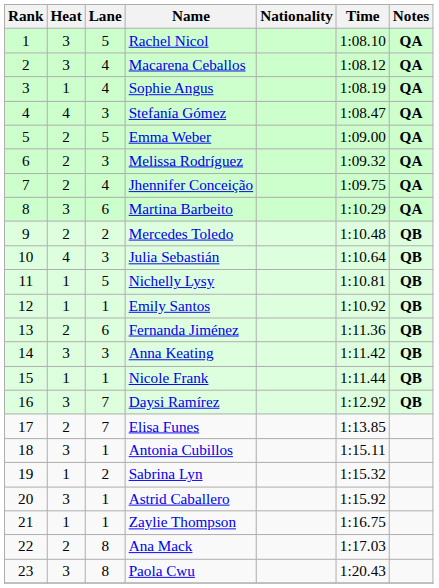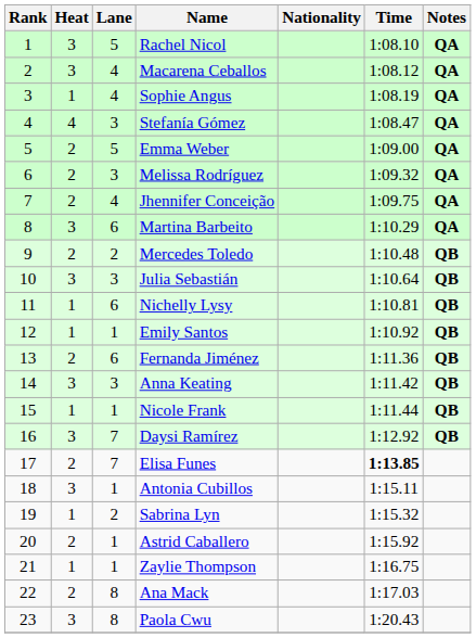 <table class="wikitable sortable" style="text-align:center">
 <tr>
 <th>Rank</th>
 <th>Heat</th>
 <th>Lane</th>
 <th>Name</th>
 <th>Nationality</th>
 <th>Time</th>
 <th>Notes</th>
 </tr>
 <tr bgcolor="ccffcc">
 <td>1</td>
 <td>3</td>
 <td>5</td>
 <td align="left"><a href='#'>Rachel Nicol</a></td>
 <td align="left"></td>
 <td>1:08.10</td>
 <td><strong>QA</strong></td>
 </tr>
 <tr bgcolor="ccffcc">
 <td>2</td>
 <td>3</td>
 <td>4</td>
 <td align="left"><a href='#'>Macarena Ceballos</a></td>
 <td align="left"></td>
 <td>1:08.12</td>
 <td><strong>QA</strong></td>
 </tr>
 <tr bgcolor="ccffcc">
 <td>3</td>
 <td>1</td>
 <td>4</td>
 <td align="left"><a href='#'>Sophie Angus</a></td>
 <td align="left"></td>
 <td>1:08.19</td>
 <td><strong>QA</strong></td>
 </tr>
 <tr bgcolor="ccffcc">
 <td>4</td>
 <td>4</td>
 <td>3</td>
 <td align="left"><a href='#'>Stefanía Gómez</a></td>
 <td align="left"></td>
 <td>1:08.47</td>
 <td><strong>QA</strong></td>
 </tr>
 <tr bgcolor="ccffcc">
 <td>5</td>
 <td>2</td>
 <td>5</td>
 <td align="left"><a href='#'>Emma Weber</a></td>
 <td align="left"></td>
 <td>1:09.00</td>
 <td><strong>QA</strong></td>
 </tr>
 <tr bgcolor="ccffcc">
 <td>6</td>
 <td>2</td>
 <td>3</td>
 <td align="left"><a href='#'>Melissa Rodríguez</a></td>
 <td align="left"></td>
 <td>1:09.32</td>
 <td><strong>QA</strong></td>
 </tr>
 <tr bgcolor="ccffcc">
 <td>7</td>
 <td>2</td>
 <td>4</td>
 <td align="left"><a href='#'>Jhennifer Conceição</a></td>
 <td align="left"></td>
 <td>1:09.75</td>
 <td><strong>QA</strong></td>
 </tr>
 <tr bgcolor="ccffcc">
 <td>8</td>
 <td>3</td>
 <td>6</td>
 <td align="left"><a href='#'>Martina Barbeito</a></td>
 <td align="left"></td>
 <td>1:10.29</td>
 <td><strong>QA</strong></td>
 </tr>
 <tr bgcolor="ddffdd">
 <td>9</td>
 <td>2</td>
 <td>2</td>
 <td align="left"><a href='#'>Mercedes Toledo</a></td>
 <td align="left"></td>
 <td>1:10.48</td>
 <td><strong>QB</strong></td>
 </tr>
 <tr bgcolor="ddffdd">
 <td>10</td>
-<td>4</td>
+<td>3</td>
 <td>3</td>
 <td align="left"><a href='#'>Julia Sebastián</a></td>
 <td align="left"></td>
 <td>1:10.64</td>
 <td><strong>QB</strong></td>
 </tr>
 <tr bgcolor="ddffdd">
 <td>11</td>
 <td>1</td>
-<td>5</td>
+<td>6</td>
 <td align="left"><a href='#'>Nichelly Lysy</a></td>
 <td align="left"></td>
 <td>1:10.81</td>
 <td><strong>QB</strong></td>
 </tr>
 <tr bgcolor="ddffdd">
 <td>12</td>
 <td>1</td>
 <td>1</td>
 <td align="left"><a href='#'>Emily Santos</a></td>
 <td align="left"></td>
 <td>1:10.92</td>
 <td><strong>QB</strong></td>
 </tr>
 <tr bgcolor="ddffdd">
 <td>13</td>
 <td>2</td>
 <td>6</td>
 <td align="left"><a href='#'>Fernanda Jiménez</a></td>
 <td align="left"></td>
 <td>1:11.36</td>
 <td><strong>QB</strong></td>
 </tr>
 <tr bgcolor="ddffdd">
 <td>14</td>
 <td>3</td>
 <td>3</td>
 <td align="left"><a href='#'>Anna Keating</a></td>
 <td align="left"></td>
 <td>1:11.42</td>
 <td><strong>QB</strong></td>
 </tr>
 <tr bgcolor="ddffdd">
 <td>15</td>
 <td>1</td>
 <td>1</td>
 <td align="left"><a href='#'>Nicole Frank</a></td>
 <td align="left"></td>
 <td>1:11.44</td>
 <td><strong>QB</strong></td>
 </tr>
 <tr bgcolor="ddffdd">
 <td>16</td>
 <td>3</td>
 <td>7</td>
 <td align="left"><a href='#'>Daysi Ramírez</a></td>
 <td align="left"></td>
 <td>1:12.92</td>
 <td><strong>QB</strong></td>
 </tr>
 <tr>
 <td>17</td>
 <td>2</td>
 <td>7</td>
 <td align="left"><a href='#'>Elisa Funes</a></td>
 <td align="left"></td>
-<td>1:13.85</td>
+<td><strong>1:13.85</strong></td>
 <td></td>
 </tr>
 <tr>
 <td>18</td>
 <td>3</td>
 <td>1</td>
 <td align="left"><a href='#'>Antonia Cubillos</a></td>
 <td align="left"></td>
 <td>1:15.11</td>
 <td></td>
 </tr>
 <tr>
 <td>19</td>
 <td>1</td>
 <td>2</td>
 <td align="left"><a href='#'>Sabrina Lyn</a></td>
 <td align="left"></td>
 <td>1:15.32</td>
 <td></td>
 </tr>
 <tr>
 <td>20</td>
-<td>3</td>
+<td>2</td>
 <td>1</td>
 <td align="left"><a href='#'>Astrid Caballero</a></td>
 <td align="left"></td>
 <td>1:15.92</td>
 <td></td>
 </tr>
 <tr>
 <td>21</td>
 <td>1</td>
 <td>1</td>
 <td align="left"><a href='#'>Zaylie Thompson</a></td>
 <td align="left"></td>
 <td>1:16.75</td>
 <td></td>
 </tr>
 <tr>
 <td>22</td>
 <td>2</td>
 <td>8</td>
 <td align="left"><a href='#'>Ana Mack</a></td>
 <td align="left"></td>
 <td>1:17.03</td>
 <td></td>
 </tr>
 <tr>
 <td>23</td>
 <td>3</td>
 <td>8</td>
 <td align="left"><a href='#'>Paola Cwu</a></td>
 <td align="left"></td>
 <td>1:20.43</td>
 <td></td>
 </tr>
 <tr>
 </tr>
 </table>
